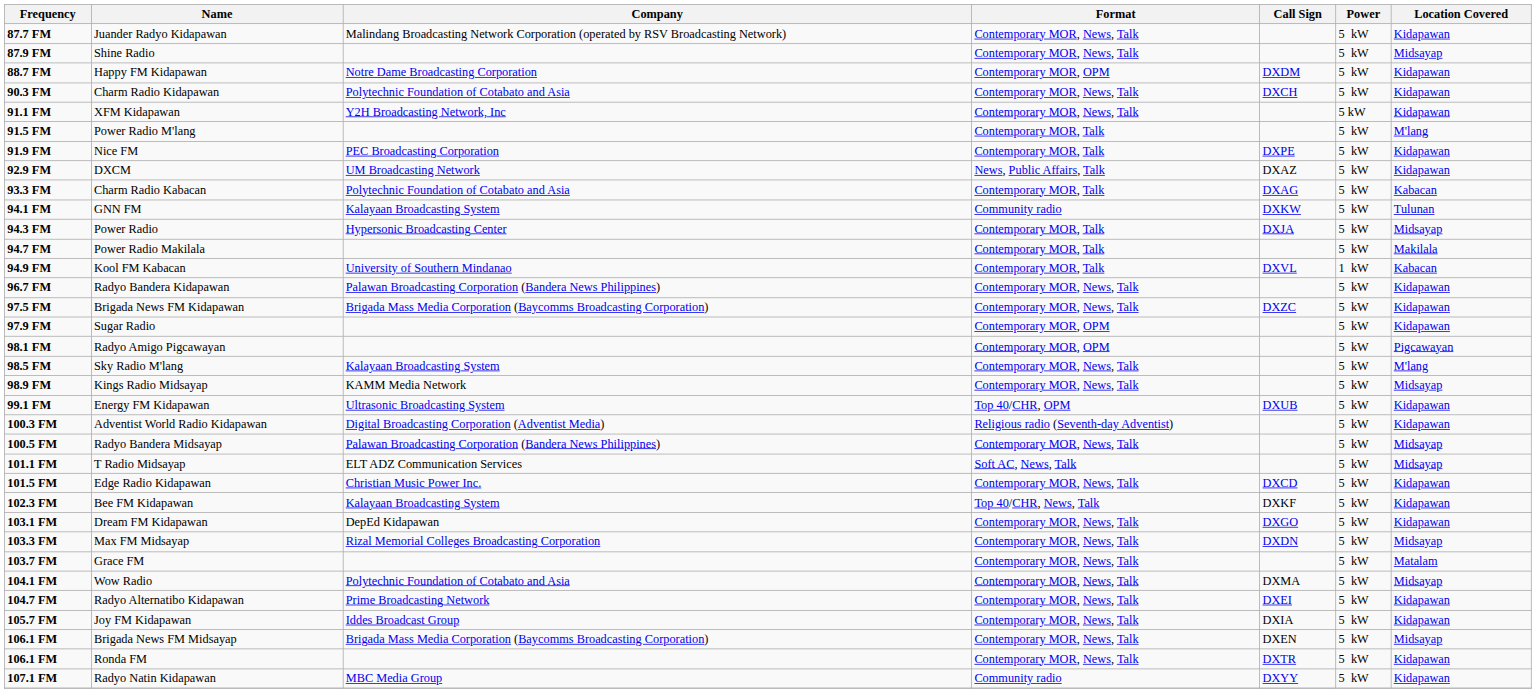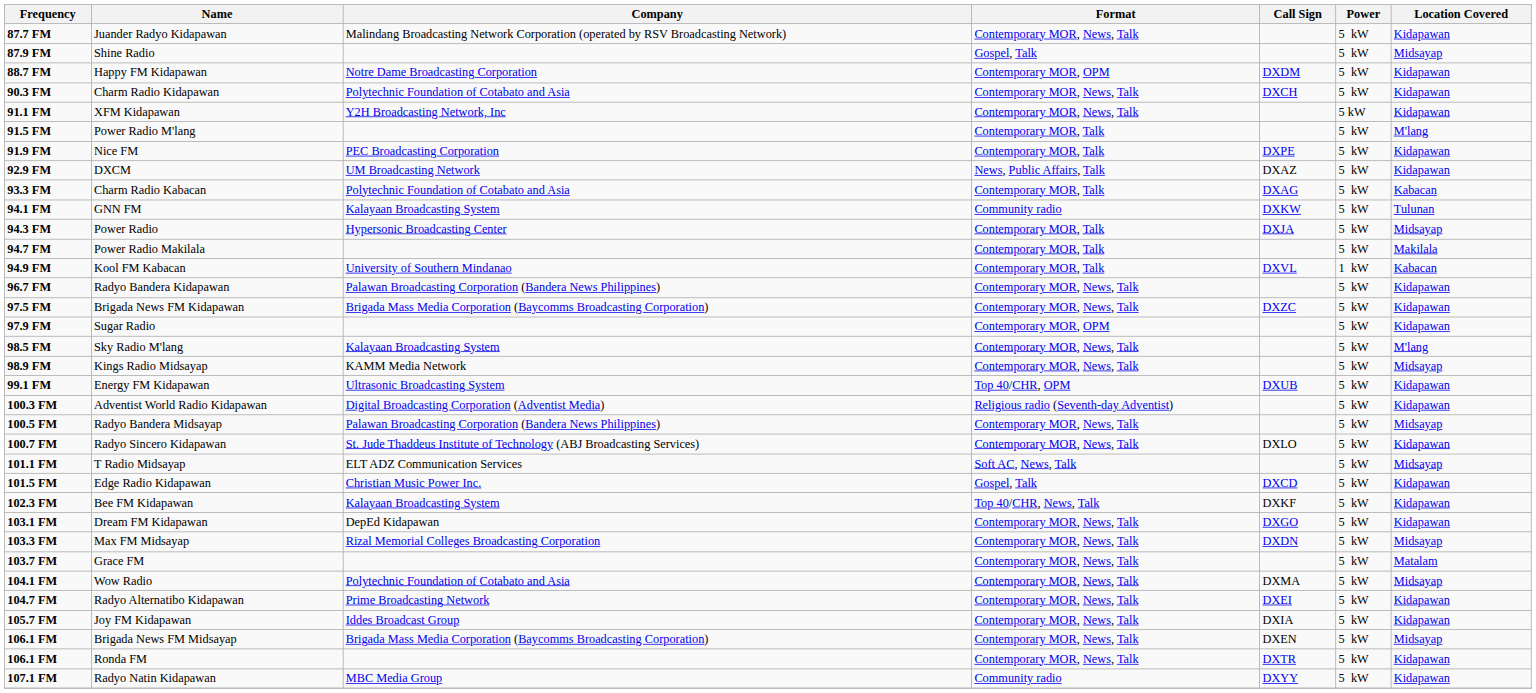 <table class="sortable wikitable" style="width:100%">
 <tr>
 <th>Frequency</th>
 <th>Name</th>
 <th>Company</th>
 <th>Format</th>
 <th>Call Sign</th>
 <th>Power</th>
 <th>Location Covered</th>
 </tr>
 <tr>
 <td><strong>87.7 FM</strong></td>
 <td>Juander Radyo Kidapawan</td>
 <td>Malindang Broadcasting Network Corporation (operated by RSV Broadcasting Network)</td>
 <td><a href='#'>Contemporary MOR</a>, <a href='#'>News</a>, <a href='#'>Talk</a></td>
 <td></td>
 <td>5  kW</td>
 <td><a href='#'>Kidapawan</a></td>
 </tr>
 <tr>
 <td><strong>87.9 FM</strong></td>
 <td>Shine Radio</td>
 <td></td>
-<td><a href='#'>Contemporary MOR</a>, <a href='#'>News</a>, <a href='#'>Talk</a></td>
+<td><a href='#'>Gospel</a>, <a href='#'>Talk</a></td>
 <td></td>
 <td>5  kW</td>
 <td><a href='#'>Midsayap</a></td>
 </tr>
 <tr>
 <td><strong>88.7 FM</strong></td>
 <td>Happy FM Kidapawan</td>
 <td><a href='#'>Notre Dame Broadcasting Corporation</a></td>
 <td><a href='#'>Contemporary MOR</a>, <a href='#'>OPM</a></td>
 <td><a href='#'>DXDM</a></td>
 <td>5  kW</td>
 <td><a href='#'>Kidapawan</a></td>
 </tr>
 <tr>
 <td><strong>90.3 FM</strong></td>
 <td>Charm Radio Kidapawan</td>
 <td><a href='#'>Polytechnic Foundation of Cotabato and Asia</a></td>
 <td><a href='#'>Contemporary MOR</a>, <a href='#'>News</a>, <a href='#'>Talk</a></td>
 <td><a href='#'>DXCH</a></td>
 <td>5  kW</td>
 <td><a href='#'>Kidapawan</a></td>
 </tr>
 <tr>
 <td><strong>91.1 FM</strong></td>
 <td>XFM Kidapawan</td>
 <td><a href='#'>Y2H Broadcasting Network, Inc</a></td>
 <td><a href='#'>Contemporary MOR</a>, <a href='#'>News</a>, <a href='#'>Talk</a></td>
 <td></td>
 <td>5 kW</td>
 <td><a href='#'>Kidapawan</a></td>
 </tr>
 <tr>
 <td><strong>91.5 FM</strong></td>
 <td>Power Radio M'lang</td>
 <td></td>
 <td><a href='#'>Contemporary MOR</a>, <a href='#'>Talk</a></td>
 <td></td>
 <td>5  kW</td>
 <td><a href='#'>M'lang</a></td>
 </tr>
 <tr>
 <td><strong>91.9 FM</strong></td>
 <td>Nice FM</td>
 <td><a href='#'>PEC Broadcasting Corporation</a></td>
 <td><a href='#'>Contemporary MOR</a>, <a href='#'>Talk</a></td>
 <td><a href='#'>DXPE</a></td>
 <td>5  kW</td>
 <td><a href='#'>Kidapawan</a></td>
 </tr>
 <tr>
 <td><strong>92.9 FM</strong></td>
 <td>DXCM</td>
 <td><a href='#'>UM Broadcasting Network</a></td>
 <td><a href='#'>News</a>, <a href='#'>Public Affairs</a>, <a href='#'>Talk</a></td>
 <td>DXAZ</td>
 <td>5  kW</td>
 <td><a href='#'>Kidapawan</a></td>
 </tr>
 <tr>
 <td><strong>93.3 FM</strong></td>
 <td>Charm Radio Kabacan</td>
 <td><a href='#'>Polytechnic Foundation of Cotabato and Asia</a></td>
 <td><a href='#'>Contemporary MOR</a>, <a href='#'>Talk</a></td>
 <td><a href='#'>DXAG</a></td>
 <td>5  kW</td>
 <td><a href='#'>Kabacan</a></td>
 </tr>
 <tr>
 <td><strong>94.1 FM</strong></td>
 <td>GNN FM</td>
 <td><a href='#'>Kalayaan Broadcasting System</a></td>
 <td><a href='#'>Community radio</a></td>
 <td><a href='#'>DXKW</a></td>
 <td>5  kW</td>
 <td><a href='#'>Tulunan</a></td>
 </tr>
 <tr>
 <td><strong>94.3 FM</strong></td>
 <td>Power Radio</td>
 <td><a href='#'>Hypersonic Broadcasting Center</a></td>
 <td><a href='#'>Contemporary MOR</a>, <a href='#'>Talk</a></td>
 <td><a href='#'>DXJA</a></td>
 <td>5  kW</td>
 <td><a href='#'>Midsayap</a></td>
 </tr>
 <tr>
 <td><strong>94.7 FM</strong></td>
 <td>Power Radio Makilala</td>
 <td></td>
 <td><a href='#'>Contemporary MOR</a>, <a href='#'>Talk</a></td>
 <td></td>
 <td>5  kW</td>
 <td><a href='#'>Makilala</a></td>
 </tr>
 <tr>
 <td><strong>94.9 FM</strong></td>
 <td>Kool FM Kabacan</td>
 <td><a href='#'>University of Southern Mindanao</a></td>
 <td><a href='#'>Contemporary MOR</a>, <a href='#'>Talk</a></td>
 <td><a href='#'>DXVL</a></td>
 <td>1  kW</td>
 <td><a href='#'>Kabacan</a></td>
 </tr>
 <tr>
 <td><strong>96.7 FM</strong></td>
 <td>Radyo Bandera Kidapawan</td>
 <td><a href='#'>Palawan Broadcasting Corporation</a> (<a href='#'>Bandera News Philippines</a>)</td>
 <td><a href='#'>Contemporary MOR</a>, <a href='#'>News</a>, <a href='#'>Talk</a></td>
 <td></td>
 <td>5  kW</td>
 <td><a href='#'>Kidapawan</a></td>
 </tr>
 <tr>
 <td><strong>97.5 FM</strong></td>
 <td>Brigada News FM Kidapawan</td>
 <td><a href='#'>Brigada Mass Media Corporation</a> (<a href='#'>Baycomms Broadcasting Corporation</a>)</td>
 <td><a href='#'>Contemporary MOR</a>, <a href='#'>News</a>, <a href='#'>Talk</a></td>
 <td><a href='#'>DXZC</a></td>
 <td>5  kW</td>
 <td><a href='#'>Kidapawan</a></td>
 </tr>
 <tr>
 <td><strong>97.9 FM</strong></td>
 <td>Sugar Radio</td>
 <td></td>
 <td><a href='#'>Contemporary MOR</a>, <a href='#'>OPM</a></td>
 <td></td>
 <td>5  kW</td>
 <td><a href='#'>Kidapawan</a></td>
 </tr>
 <tr>
-<td><strong>98.1 FM</strong></td>
-<td>Radyo Amigo Pigcawayan</td>
-<td></td>
-<td><a href='#'>Contemporary MOR</a>, <a href='#'>OPM</a></td>
-<td></td>
-<td>5  kW</td>
-<td><a href='#'>Pigcawayan</a></td>
-</tr>
-<tr>
 <td><strong>98.5 FM</strong></td>
 <td>Sky Radio M'lang</td>
 <td><a href='#'>Kalayaan Broadcasting System</a></td>
 <td><a href='#'>Contemporary MOR</a>, <a href='#'>News</a>, <a href='#'>Talk</a></td>
 <td></td>
 <td>5  kW</td>
 <td><a href='#'>M'lang</a></td>
 </tr>
 <tr>
 <td><strong>98.9 FM</strong></td>
 <td>Kings Radio Midsayap</td>
 <td>KAMM Media Network</td>
 <td><a href='#'>Contemporary MOR</a>, <a href='#'>News</a>, <a href='#'>Talk</a></td>
 <td></td>
 <td>5  kW</td>
 <td><a href='#'>Midsayap</a></td>
 </tr>
 <tr>
 <td><strong>99.1 FM</strong></td>
 <td>Energy FM Kidapawan</td>
 <td><a href='#'>Ultrasonic Broadcasting System</a></td>
 <td><a href='#'>Top 40</a>/<a href='#'>CHR</a>, <a href='#'>OPM</a></td>
 <td><a href='#'>DXUB</a></td>
 <td>5  kW</td>
 <td><a href='#'>Kidapawan</a></td>
 </tr>
 <tr>
 <td><strong>100.3 FM</strong></td>
 <td>Adventist World Radio Kidapawan</td>
 <td><a href='#'>Digital Broadcasting Corporation</a> (<a href='#'>Adventist Media</a>)</td>
 <td><a href='#'>Religious radio</a> (<a href='#'>Seventh-day Adventist</a>)</td>
 <td></td>
 <td>5  kW</td>
 <td><a href='#'>Kidapawan</a></td>
 </tr>
 <tr>
 <td><strong>100.5 FM</strong></td>
 <td>Radyo Bandera Midsayap</td>
 <td><a href='#'>Palawan Broadcasting Corporation</a> (<a href='#'>Bandera News Philippines</a>)</td>
 <td><a href='#'>Contemporary MOR</a>, <a href='#'>News</a>, <a href='#'>Talk</a></td>
 <td></td>
 <td>5  kW</td>
 <td><a href='#'>Midsayap</a></td>
 </tr>
 <tr>
+<td><strong>100.7 FM</strong></td>
+<td>Radyo Sincero Kidapawan</td>
+<td><a href='#'>St. Jude Thaddeus Institute of Technology</a> (ABJ Broadcasting Services)</td>
+<td><a href='#'>Contemporary MOR</a>, <a href='#'>News</a>, <a href='#'>Talk</a></td>
+<td>DXLO</td>
+<td>5  kW</td>
+<td><a href='#'>Kidapawan</a></td>
+</tr>
+<tr>
 <td><strong>101.1 FM</strong></td>
 <td>T Radio Midsayap</td>
 <td>ELT ADZ Communication Services</td>
 <td><a href='#'>Soft AC</a>, <a href='#'>News</a>, <a href='#'>Talk</a></td>
 <td></td>
 <td>5  kW</td>
 <td><a href='#'>Midsayap</a></td>
 </tr>
 <tr>
 <td><strong>101.5 FM</strong></td>
 <td>Edge Radio Kidapawan</td>
 <td><a href='#'>Christian Music Power Inc.</a></td>
-<td><a href='#'>Contemporary MOR</a>, <a href='#'>News</a>, <a href='#'>Talk</a></td>
+<td><a href='#'>Gospel</a>, <a href='#'>Talk</a></td>
 <td><a href='#'>DXCD</a></td>
 <td>5  kW</td>
 <td><a href='#'>Kidapawan</a></td>
 </tr>
 <tr>
 <td><strong>102.3 FM</strong></td>
 <td>Bee FM Kidapawan</td>
 <td><a href='#'>Kalayaan Broadcasting System</a></td>
 <td><a href='#'>Top 40</a>/<a href='#'>CHR</a>, <a href='#'>News</a>, <a href='#'>Talk</a></td>
 <td>DXKF</td>
 <td>5  kW</td>
 <td><a href='#'>Kidapawan</a></td>
 </tr>
 <tr>
 <td><strong>103.1 FM</strong></td>
 <td>Dream FM Kidapawan</td>
 <td>DepEd Kidapawan</td>
 <td><a href='#'>Contemporary MOR</a>, <a href='#'>News</a>, <a href='#'>Talk</a></td>
 <td><a href='#'>DXGO</a></td>
 <td>5  kW</td>
 <td><a href='#'>Kidapawan</a></td>
 </tr>
 <tr>
 <td><strong>103.3 FM</strong></td>
 <td>Max FM Midsayap</td>
 <td><a href='#'>Rizal Memorial Colleges Broadcasting Corporation</a></td>
 <td><a href='#'>Contemporary MOR</a>, <a href='#'>News</a>, <a href='#'>Talk</a></td>
 <td><a href='#'>DXDN</a></td>
 <td>5  kW</td>
 <td><a href='#'>Midsayap</a></td>
 </tr>
 <tr>
 <td><strong>103.7 FM</strong></td>
 <td>Grace FM</td>
 <td></td>
 <td><a href='#'>Contemporary MOR</a>, <a href='#'>News</a>, <a href='#'>Talk</a></td>
 <td></td>
 <td>5  kW</td>
 <td><a href='#'>Matalam</a></td>
 </tr>
 <tr>
 <td><strong>104.1 FM</strong></td>
 <td>Wow Radio</td>
 <td><a href='#'>Polytechnic Foundation of Cotabato and Asia</a></td>
 <td><a href='#'>Contemporary MOR</a>, <a href='#'>News</a>, <a href='#'>Talk</a></td>
 <td DXMA (Midsayap)>DXMA</td>
 <td>5  kW</td>
 <td><a href='#'>Midsayap</a></td>
 </tr>
 <tr>
 <td><strong>104.7 FM</strong></td>
 <td>Radyo Alternatibo Kidapawan</td>
 <td><a href='#'>Prime Broadcasting Network</a></td>
 <td><a href='#'>Contemporary MOR</a>, <a href='#'>News</a>, <a href='#'>Talk</a></td>
 <td><a href='#'>DXEI</a></td>
 <td>5  kW</td>
 <td><a href='#'>Kidapawan</a></td>
 </tr>
 <tr>
 <td><strong>105.7 FM</strong></td>
 <td>Joy FM Kidapawan</td>
 <td><a href='#'>Iddes Broadcast Group</a></td>
 <td><a href='#'>Contemporary MOR</a>, <a href='#'>News</a>, <a href='#'>Talk</a></td>
 <td>DXIA</td>
 <td>5  kW</td>
 <td><a href='#'>Kidapawan</a></td>
 </tr>
 <tr>
 <td><strong>106.1 FM</strong></td>
 <td>Brigada News FM Midsayap</td>
 <td><a href='#'>Brigada Mass Media Corporation</a> (<a href='#'>Baycomms Broadcasting Corporation</a>)</td>
 <td><a href='#'>Contemporary MOR</a>, <a href='#'>News</a>, <a href='#'>Talk</a></td>
 <td>DXEN</td>
 <td>5  kW</td>
 <td><a href='#'>Midsayap</a></td>
 </tr>
 <tr>
 <td><strong>106.1 FM</strong></td>
 <td>Ronda FM</td>
 <td></td>
 <td><a href='#'>Contemporary MOR</a>, <a href='#'>News</a>, <a href='#'>Talk</a></td>
 <td><a href='#'>DXTR</a></td>
 <td>5  kW</td>
 <td><a href='#'>Kidapawan</a></td>
 </tr>
 <tr>
 <td><strong>107.1 FM</strong></td>
 <td>Radyo Natin Kidapawan</td>
 <td><a href='#'>MBC Media Group</a></td>
 <td><a href='#'>Community radio</a></td>
 <td><a href='#'>DXYY</a></td>
 <td>5  kW</td>
 <td><a href='#'>Kidapawan</a></td>
 </tr>
 <tr>
 </tr>
 </table>
